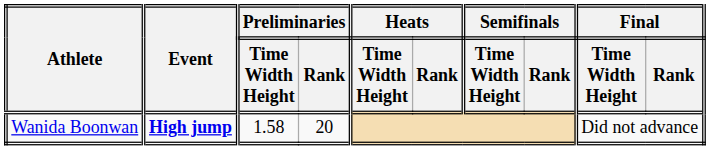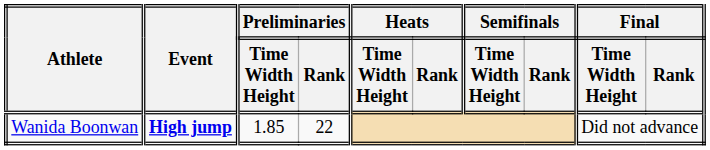 <table class=wikitable style="font-size:90%; border: double;">
 <tr>
 <th rowspan="2" style="border-right:double">Athlete</th>
 <th rowspan="2" style="border-right:double">Event</th>
 <th colspan="2" style="border-right:double; border-bottom:double;">Preliminaries</th>
 <th colspan="2" style="border-right:double; border-bottom:double;">Heats</th>
 <th colspan="2" style="border-right:double; border-bottom:double;">Semifinals</th>
 <th colspan="2" style="border-right:double; border-bottom:double;">Final</th>
 </tr>
 <tr>
 <th>Time<br>Width<br>Height</th>
 <th style="border-right:double">Rank</th>
 <th>Time<br>Width<br>Height</th>
 <th style="border-right:double">Rank</th>
 <th>Time<br>Width<br>Height</th>
 <th style="border-right:double">Rank</th>
 <th>Time<br>Width<br>Height</th>
 <th style="border-right:double">Rank</th>
 </tr>
 <tr style="border-top: double;">
 <td style="border-right:double"><a href='#'>Wanida Boonwan</a></td>
 <td style="border-right:double"><strong><a href='#'>High jump</a></strong></td>
-<td align=center>1.58</td>
-<td align=center style="border-right:double">20</td>
+<td align=center>1.85</td>
+<td align=center style="border-right:double">22</td>
 <td style="border-right:double" colspan= 4 bgcolor="wheat"></td>
 <td colspan="2" align=center>Did not advance</td>
 </tr>
 </table>
